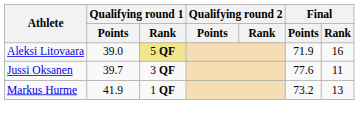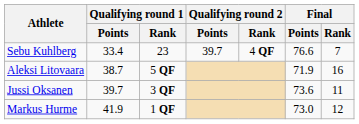 <table class="wikitable" style="font-size:90%">
 <tr>
 <th rowspan="2">Athlete</th>
 <th colspan="2">Qualifying round 1</th>
 <th colspan="2">Qualifying round 2</th>
 <th colspan="2">Final</th>
 </tr>
 <tr>
 <th>Points</th>
 <th>Rank</th>
 <th>Points</th>
 <th>Rank</th>
 <th>Points</th>
 <th>Rank</th>
 </tr>
 <tr>
+<td><a href='#'>Sebu Kuhlberg</a></td>
+<td align="center">33.4</td>
+<td align="center">23</td>
+<td align="center">39.7</td>
+<td align="center">4 <strong>QF</strong></td>
+<td align="center">76.6</td>
+<td align="center">7</td>
+</tr>
+<tr>
 <td><a href='#'>Aleksi Litovaara</a></td>
-<td align="center">39.0</td>
-<td align="center" style="background: khaki;">5 <strong>QF</strong></td>
+<td align="center">38.7</td>
+<td align="center">5 <strong>QF</strong></td>
 <td colspan="2" bgcolor="wheat"></td>
 <td align="center">71.9</td>
 <td align="center">16</td>
 </tr>
 <tr>
 <td><a href='#'>Jussi Oksanen</a></td>
 <td align="center">39.7</td>
 <td align="center">3 <strong>QF</strong></td>
 <td colspan="2" bgcolor="wheat"></td>
-<td align="center">77.6</td>
+<td align="center">73.6</td>
 <td align="center">11</td>
 </tr>
 <tr>
 <td><a href='#'>Markus Hurme</a></td>
 <td align="center">41.9</td>
 <td align="center">1 <strong>QF</strong></td>
 <td colspan="2" bgcolor="wheat"></td>
-<td align="center">73.2</td>
-<td align="center">13</td>
+<td align="center">73.0</td>
+<td align="center">12</td>
 </tr>
 </table>
